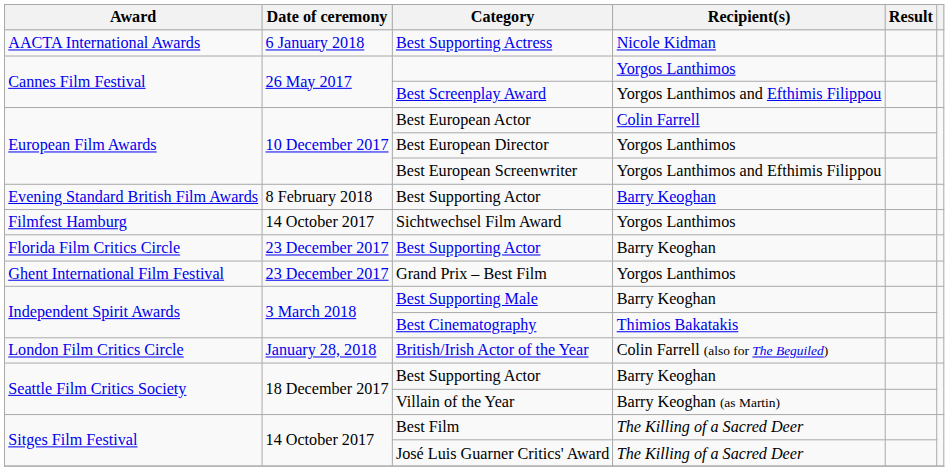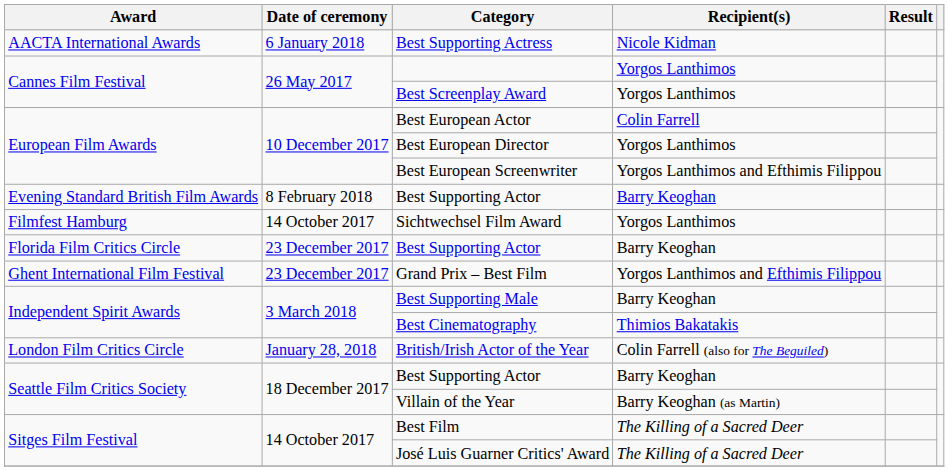 <table class="wikitable">
 <tr style="background:#ccc; text-align:center;">
 <th scope="col">Award</th>
 <th scope="col">Date of ceremony</th>
 <th scope="col">Category</th>
 <th scope="col">Recipient(s)</th>
 <th scope="col">Result</th>
 <th scope="col" class="unsortable"></th>
 </tr>
 <tr>
 <td><a href='#'>AACTA International Awards</a></td>
 <td><a href='#'>6 January 2018</a></td>
 <td><a href='#'>Best Supporting Actress</a></td>
 <td><a href='#'>Nicole Kidman</a></td>
 <td></td>
 <td style="text-align:center;"></td>
 </tr>
 <tr>
 <td rowspan="2"><a href='#'>Cannes Film Festival</a></td>
 <td rowspan="2"><a href='#'>26 May 2017</a></td>
 <td></td>
 <td><a href='#'>Yorgos Lanthimos</a></td>
 <td></td>
 <td rowspan="2" style="text-align:center;"></td>
 </tr>
 <tr>
 <td><a href='#'>Best Screenplay Award</a></td>
-<td>Yorgos Lanthimos and <a href='#'>Efthimis Filippou</a></td>
+<td>Yorgos Lanthimos</td>
 <td></td>
 </tr>
 <tr>
 <td rowspan="3"><a href='#'>European Film Awards</a></td>
 <td rowspan="3"><a href='#'>10 December 2017</a></td>
 <td>Best European Actor</td>
 <td><a href='#'>Colin Farrell</a></td>
 <td></td>
 <td rowspan="3" style="text-align:center;"></td>
 </tr>
 <tr>
 <td>Best European Director</td>
 <td>Yorgos Lanthimos</td>
 <td></td>
 </tr>
 <tr>
 <td>Best European Screenwriter</td>
 <td>Yorgos Lanthimos and Efthimis Filippou</td>
 <td></td>
 </tr>
 <tr>
 <td><a href='#'>Evening Standard British Film Awards</a></td>
 <td>8 February 2018</td>
 <td>Best Supporting Actor</td>
 <td><a href='#'>Barry Keoghan</a></td>
 <td></td>
 <td style="text-align:center;"></td>
 </tr>
 <tr>
 <td><a href='#'>Filmfest Hamburg</a></td>
 <td>14 October 2017</td>
 <td>Sichtwechsel Film Award</td>
 <td>Yorgos Lanthimos</td>
 <td></td>
 <td style="text-align:center;"></td>
 </tr>
 <tr>
 <td><a href='#'>Florida Film Critics Circle</a></td>
 <td><a href='#'>23 December 2017</a></td>
 <td><a href='#'>Best Supporting Actor</a></td>
 <td>Barry Keoghan</td>
 <td></td>
 <td style="text-align:center;"><br></td>
 </tr>
 <tr>
 <td><a href='#'>Ghent International Film Festival</a></td>
 <td><a href='#'>23 December 2017</a></td>
 <td>Grand Prix – Best Film</td>
-<td>Yorgos Lanthimos</td>
+<td>Yorgos Lanthimos and <a href='#'>Efthimis Filippou</a></td>
 <td></td>
 <td style="text-align:center;"></td>
 </tr>
 <tr>
 <td rowspan="2"><a href='#'>Independent Spirit Awards</a></td>
 <td rowspan="2"><a href='#'>3 March 2018</a></td>
 <td><a href='#'>Best Supporting Male</a></td>
 <td>Barry Keoghan</td>
 <td></td>
 <td rowspan="2" style="text-align:center;"></td>
 </tr>
 <tr>
 <td><a href='#'>Best Cinematography</a></td>
 <td><a href='#'>Thimios Bakatakis</a></td>
 <td></td>
 </tr>
 <tr>
 <td><a href='#'>London Film Critics Circle</a></td>
 <td><a href='#'>January 28, 2018</a></td>
 <td><a href='#'>British/Irish Actor of the Year</a></td>
 <td>Colin Farrell <small>(also for <em><a href='#'>The Beguiled</a></em>)</small></td>
 <td></td>
 <td style="text-align:center;"></td>
 </tr>
 <tr>
 <td rowspan="2"><a href='#'>Seattle Film Critics Society</a></td>
 <td rowspan="2">18 December 2017</td>
 <td>Best Supporting Actor</td>
 <td>Barry Keoghan</td>
 <td></td>
 <td rowspan="2" style="text-align:center;"></td>
 </tr>
 <tr>
 <td>Villain of the Year</td>
 <td>Barry Keoghan <small>(as Martin)</small></td>
 <td></td>
 </tr>
 <tr>
 <td rowspan="2"><a href='#'>Sitges Film Festival</a></td>
 <td rowspan="2">14 October 2017</td>
 <td>Best Film</td>
 <td><em>The Killing of a Sacred Deer</em></td>
 <td></td>
 <td rowspan="2" style="text-align:center;"></td>
 </tr>
 <tr>
 <td>José Luis Guarner Critics' Award</td>
 <td><em>The Killing of a Sacred Deer</em></td>
 <td></td>
 </tr>
 <tr>
 </tr>
 </table>
